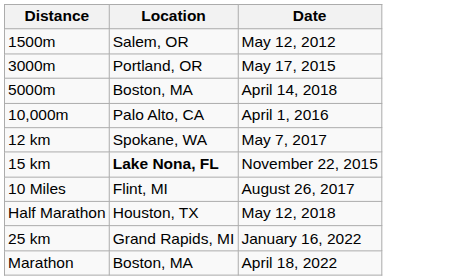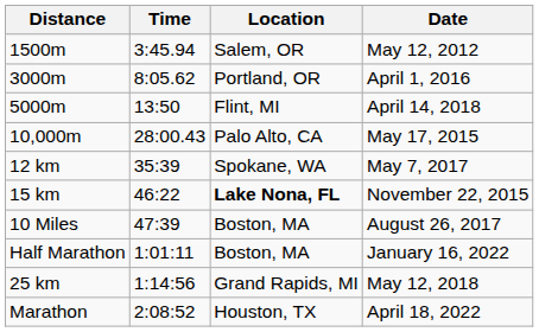 <table class=wikitable>
 <tr>
 <th>Distance</th>
+<th>Time</th>
 <th>Location</th>
 <th>Date</th>
 </tr>
 <tr>
 <td>1500m</td>
+<td>3:45.94</td>
 <td>Salem, OR</td>
 <td>May 12, 2012</td>
 </tr>
 <tr>
 <td>3000m</td>
+<td>8:05.62</td>
 <td>Portland, OR</td>
-<td>May 17, 2015</td>
+<td>April 1, 2016</td>
 </tr>
 <tr>
 <td>5000m</td>
-<td>Boston, MA</td>
+<td>13:50</td>
+<td>Flint, MI</td>
 <td>April 14, 2018</td>
 </tr>
 <tr>
 <td>10,000m</td>
+<td>28:00.43</td>
 <td>Palo Alto, CA</td>
-<td>April 1, 2016</td>
+<td>May 17, 2015</td>
 </tr>
 <tr>
 <td>12 km</td>
+<td>35:39</td>
 <td>Spokane, WA</td>
 <td>May 7, 2017</td>
 </tr>
 <tr>
 <td>15 km</td>
+<td>46:22</td>
 <td><strong>Lake Nona, FL</strong></td>
 <td>November 22, 2015</td>
 </tr>
 <tr>
 <td>10 Miles</td>
-<td>Flint, MI</td>
+<td>47:39</td>
+<td>Boston, MA</td>
 <td>August 26, 2017</td>
 </tr>
 <tr>
 <td>Half Marathon</td>
-<td>Houston, TX</td>
+<td>1:01:11</td>
+<td>Boston, MA</td>
+<td>January 16, 2022</td>
+</tr>
+<tr>
+<td>25 km</td>
+<td>1:14:56</td>
+<td>Grand Rapids, MI</td>
 <td>May 12, 2018</td>
 </tr>
 <tr>
-<td>25 km</td>
-<td>Grand Rapids, MI</td>
-<td>January 16, 2022</td>
-</tr>
-<tr>
 <td>Marathon</td>
-<td>Boston, MA</td>
+<td>2:08:52</td>
+<td>Houston, TX</td>
 <td>April 18, 2022</td>
 </tr>
 </table>
